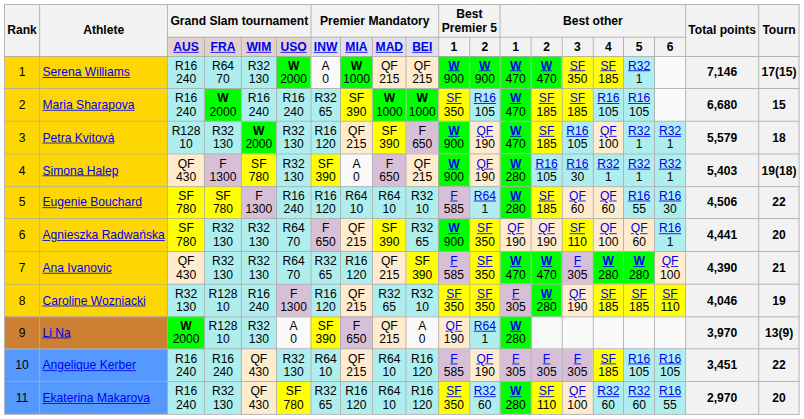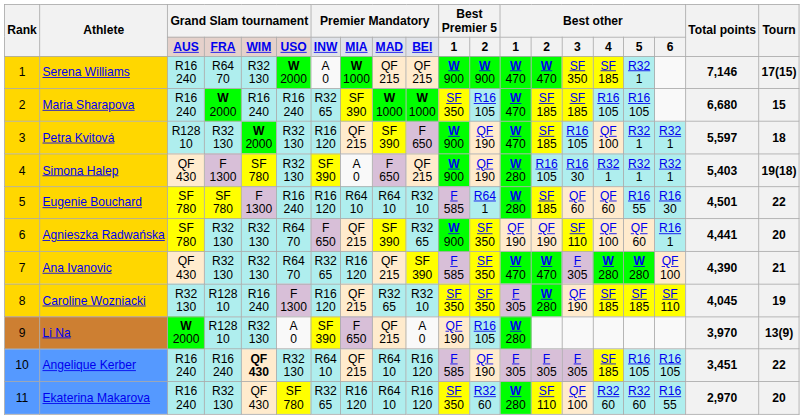 <table class=wikitable style=font-size:90%;text-align:center>
 <tr>
 <th rowspan=2>Rank</th>
 <th rowspan=2>Athlete</th>
 <th colspan=4>Grand Slam tournament</th>
 <th colspan=4>Premier Mandatory</th>
 <th colspan=2>Best Premier 5</th>
 <th colspan="6">Best other</th>
 <th rowspan=2>Total points</th>
 <th rowspan=2>Tourn</th>
 </tr>
 <tr>
 <td style="background:#e5d1cb;"><strong><a href='#'>AUS</a></strong></td>
 <td style="background:#e5d1cb;"><strong><a href='#'>FRA</a></strong></td>
 <td style="background:#e5d1cb;"><strong><a href='#'>WIM</a></strong></td>
 <td style="background:#e5d1cb;"><strong><a href='#'>USO</a></strong></td>
 <td style="background:#dfe2e9;"><strong><a href='#'>INW</a></strong></td>
 <td style="background:#dfe2e9;"><strong><a href='#'>MIA</a></strong></td>
 <td style="background:#dfe2e9;"><strong><a href='#'>MAD</a></strong></td>
 <td style="background:#dfe2e9;"><strong><a href='#'>BEI</a></strong></td>
 <th width=30>1</th>
 <th width=30>2</th>
 <th width=30>1</th>
 <th width=30>2</th>
 <th width=30>3</th>
 <th width=30>4</th>
 <th width=30>5</th>
 <th width=30>6</th>
 </tr>
 <tr>
 <td bgcolor=gold>1</td>
 <td style="text-align:left; background:gold;"> <a href='#'>Serena Williams</a></td>
 <td style="background:#afeeee;">R16<br>240</td>
 <td style="background:#afeeee;">R64<br>70</td>
 <td style="background:#afeeee;">R32<br>130</td>
 <td bgcolor=lime><strong>W</strong><br>2000</td>
 <td>A<br>0</td>
 <td bgcolor=lime><strong>W</strong><br>1000</td>
 <td style="background:#ffebcd;">QF<br>215</td>
 <td style="background:#ffebcd;">QF<br>215</td>
 <td bgcolor=lime><strong><a href='#'>W</a></strong><br>900</td>
 <td bgcolor=lime><strong><a href='#'>W</a></strong><br>900</td>
 <td bgcolor=lime><strong><a href='#'>W</a></strong><br>470</td>
 <td bgcolor=lime><strong><a href='#'>W</a></strong><br>470</td>
 <td style="background:yellow;"><a href='#'>SF</a><br>350</td>
 <td style="background:#ff0;"><a href='#'>SF</a><br>185</td>
 <td style="background:#afeeee;"><a href='#'>R32</a><br>1</td>
 <td></td>
 <th>7,146</th>
 <th>17(15)</th>
 </tr>
 <tr>
 <td bgcolor=gold>2</td>
 <td style="text-align:left; background:gold;"> <a href='#'>Maria Sharapova</a></td>
 <td style="background:#afeeee;">R16<br>240</td>
 <td bgcolor=lime><strong>W</strong><br>2000</td>
 <td style="background:#afeeee;">R16<br>240</td>
 <td style="background:#afeeee;">R16<br>240</td>
 <td style="background:#afeeee;">R32<br>65</td>
 <td style="background:yellow;">SF<br>390</td>
 <td bgcolor=lime><strong>W</strong><br>1000</td>
 <td bgcolor=lime><strong>W</strong><br>1000</td>
 <td style="background:yellow;"><a href='#'>SF</a><br>350</td>
 <td style="background:#afeeee;"><a href='#'>R16</a><br>105</td>
 <td bgcolor=lime><strong><a href='#'>W</a></strong><br>470</td>
 <td style="background:yellow;"><a href='#'>SF</a><br>185</td>
 <td style="background:yellow;"><a href='#'>SF</a><br>185</td>
 <td style="background:#afeeee;"><a href='#'>R16</a><br>105</td>
 <td style="background:#afeeee;"><a href='#'>R16</a><br>105</td>
 <td></td>
 <th>6,680</th>
 <th>15</th>
 </tr>
 <tr>
 <td bgcolor=gold>3</td>
 <td style="text-align:left; background:gold;"> <a href='#'>Petra Kvitová</a></td>
 <td style="background:#afeeee;">R128<br>10</td>
 <td style="background:#afeeee;">R32<br>130</td>
 <td bgcolor=lime><strong>W</strong><br>2000</td>
 <td style="background:#afeeee;">R32<br>130</td>
 <td style="background:#afeeee;">R16<br>120</td>
 <td style="background:#ffebcd;">QF<br>215</td>
 <td style="background:yellow;">SF<br>390</td>
 <td style="background:thistle;">F<br>650</td>
 <td bgcolor=lime><strong><a href='#'>W</a></strong><br>900</td>
 <td style="background:#ffebcd;"><a href='#'>QF</a><br>190</td>
 <td bgcolor=lime><strong><a href='#'>W</a></strong><br>470</td>
 <td style="background:yellow;"><a href='#'>SF</a><br>185</td>
 <td style="background:#afeeee;"><a href='#'>R16</a><br>105</td>
 <td style="background:#ffebcd;"><a href='#'>QF</a><br>100</td>
 <td style="background:#afeeee;"><a href='#'>R32</a><br>1</td>
 <td style="background:#afeeee;"><a href='#'>R32</a><br>1</td>
-<th>5,579</th>
+<th>5,597</th>
 <th>18</th>
 </tr>
 <tr>
 <td bgcolor=gold>4</td>
 <td style="text-align:left; background:gold;"> <a href='#'>Simona Halep</a></td>
 <td style="background:#ffebcd;">QF<br>430</td>
 <td style="background:thistle;">F<br>1300</td>
 <td style="background:yellow;">SF<br>780</td>
 <td style="background:#afeeee;">R32<br>130</td>
 <td style="background:yellow;">SF<br>390</td>
 <td>A<br>0</td>
 <td style="background:thistle;">F<br>650</td>
 <td style="background:#ffebcd;">QF<br>215</td>
 <td bgcolor=lime><strong><a href='#'>W</a></strong><br>900</td>
 <td style="background:#ffebcd;"><a href='#'>QF</a><br>190</td>
 <td bgcolor=lime><strong><a href='#'>W</a></strong><br>280</td>
 <td style="background:#afeeee;"><a href='#'>R16</a><br>105</td>
 <td style="background:#afeeee;"><a href='#'>R16</a><br>30</td>
 <td style="background:#afeeee;"><a href='#'>R32</a><br>1</td>
 <td style="background:#afeeee;"><a href='#'>R32</a><br>1</td>
 <td style="background:#afeeee;"><a href='#'>R32</a><br>1</td>
 <th>5,403</th>
 <th>19(18)</th>
 </tr>
 <tr>
 <td bgcolor=gold>5</td>
 <td style="text-align:left; background:gold;"> <a href='#'>Eugenie Bouchard</a></td>
 <td style="background:yellow;">SF<br>780</td>
 <td style="background:yellow;">SF<br>780</td>
 <td style="background:thistle;">F<br>1300</td>
 <td style="background:#afeeee;">R16<br>240</td>
 <td style="background:#afeeee;">R16<br>120</td>
 <td style="background:#afeeee;">R64<br>10</td>
 <td style="background:#afeeee;">R64<br>10</td>
 <td style="background:#afeeee;">R32<br>10</td>
 <td style="background:thistle;"><a href='#'>F</a><br>585</td>
 <td style="background:#afeeee;"><a href='#'>R64</a><br>1</td>
 <td bgcolor=lime><strong><a href='#'>W</a></strong><br>280</td>
 <td style="background:yellow;"><a href='#'>SF</a><br>185</td>
 <td style="background:#ffebcd;"><a href='#'>QF</a><br>60</td>
 <td style="background:#ffebcd;"><a href='#'>QF</a><br>60</td>
 <td style="background:#afeeee;"><a href='#'>R16</a><br>55</td>
 <td style="background:#afeeee;"><a href='#'>R16</a><br>30</td>
-<th>4,506</th>
+<th>4,501</th>
 <th>22</th>
 </tr>
 <tr>
 <td bgcolor=gold>6</td>
 <td style="text-align:left; background:gold;"> <a href='#'>Agnieszka Radwańska</a></td>
 <td style="background:#ff0;">SF<br>780</td>
 <td style="background:#afeeee;">R32<br>130</td>
 <td style="background:#afeeee;">R32<br>130</td>
 <td style="background:#afeeee;">R64<br>70</td>
 <td style="background:thistle;">F<br>650</td>
 <td style="background:#ffebcd;">QF<br>215</td>
 <td style="background:yellow;">SF<br>390</td>
 <td style="background:#afeeee;">R32<br>65</td>
 <td bgcolor=lime><strong><a href='#'>W</a></strong><br>900</td>
 <td style="background:#ff0;"><a href='#'>SF</a><br>350</td>
 <td style="background:#ffebcd;"><a href='#'>QF</a><br>190</td>
 <td style="background:#ffebcd;"><a href='#'>QF</a><br>190</td>
 <td style="background:#ff0;"><a href='#'>SF</a><br>110</td>
 <td style="background:#ffebcd;"><a href='#'>QF</a><br>100</td>
 <td style="background:#ffebcd;"><a href='#'>QF</a><br>60</td>
 <td style="background:#afeeee;"><a href='#'>R16</a><br>1</td>
 <th>4,441</th>
 <th>20</th>
 </tr>
 <tr>
 <td bgcolor=gold>7</td>
 <td style="text-align:left; background:gold;"> <a href='#'>Ana Ivanovic</a></td>
 <td style="background:#ffebcd;">QF<br>430</td>
 <td style="background:#afeeee;">R32<br>130</td>
 <td style="background:#afeeee;">R32<br>130</td>
 <td style="background:#afeeee;">R64<br>70</td>
 <td style="background:#afeeee;">R32<br>65</td>
 <td style="background:#afeeee;">R16<br>120</td>
 <td style="background:#ffebcd;">QF<br>215</td>
 <td style="background:yellow;">SF<br>390</td>
 <td style="background:thistle;"><a href='#'>F</a><br>585</td>
 <td style="background:yellow;"><a href='#'>SF</a><br>350</td>
 <td bgcolor=lime><strong><a href='#'>W</a></strong><br>470</td>
 <td bgcolor=lime><strong><a href='#'>W</a></strong><br>470</td>
 <td style="background:thistle;"><a href='#'>F</a><br>305</td>
 <td bgcolor=lime><strong><a href='#'>W</a></strong><br>280</td>
 <td bgcolor=lime><strong><a href='#'>W</a></strong><br>280</td>
 <td style="background:#ffebcd;"><a href='#'>QF</a><br>100</td>
 <th>4,390</th>
 <th>21</th>
 </tr>
 <tr>
 <td bgcolor=gold>8</td>
 <td style="text-align:left; background:gold;"> <a href='#'>Caroline Wozniacki</a></td>
 <td style="background:#afeeee;">R32<br>130</td>
 <td style="background:#afeeee;">R128<br>10</td>
 <td style="background:#afeeee;">R16<br>240</td>
 <td style="background:thistle;">F<br>1300</td>
 <td style="background:#afeeee;">R16<br>120</td>
 <td style="background:#ffebcd;">QF<br>215</td>
 <td style="background:#afeeee;">R32<br>65</td>
 <td style="background:#afeeee;">R32<br>10</td>
 <td style="background:yellow;"><a href='#'>SF</a><br>350</td>
 <td style="background:yellow;"><a href='#'>SF</a><br>350</td>
 <td style="background:thistle;"><a href='#'>F</a><br>305</td>
 <td bgcolor=lime><strong><a href='#'>W</a></strong><br>280</td>
 <td style="background:#ffebcd;"><a href='#'>QF</a><br>190</td>
 <td style="background:yellow;"><a href='#'>SF</a><br>185</td>
 <td style="background:yellow;"><a href='#'>SF</a><br>185</td>
 <td style="background:yellow;"><a href='#'>SF</a><br>110</td>
-<th>4,046</th>
+<th>4,045</th>
 <th>19</th>
 </tr>
 <tr>
 <td bgcolor=cd7f32>9</td>
 <td style="text-align:left; background:#cd7f32;"> <a href='#'>Li Na</a></td>
 <td bgcolor=lime><strong>W</strong><br>2000</td>
 <td style="background:#afeeee;">R128<br>10</td>
 <td style="background:#afeeee;">R32<br>130</td>
 <td>A<br>0</td>
 <td style="background:yellow;">SF<br>390</td>
 <td style="background:thistle;">F<br>650</td>
 <td style="background:#ffebcd;">QF<br>215</td>
 <td>A<br>0</td>
 <td style="background:#ffebcd;"><a href='#'>QF</a><br>190</td>
-<td style="background:#afeeee;"><a href='#'>R64</a><br>1</td>
+<td style="background:#afeeee;"><a href='#'>R16</a><br>105</td>
 <td bgcolor=lime><strong><a href='#'>W</a></strong><br>280</td>
 <td></td>
 <td></td>
 <td></td>
 <td></td>
 <td></td>
 <th>3,970</th>
 <th>13(9)</th>
 </tr>
 <tr>
 <td style="background:#59f;">10</td>
 <td style="text-align:left; background:#59f;"> <a href='#'>Angelique Kerber</a></td>
 <td style="background:#afeeee;">R16<br>240</td>
 <td style="background:#afeeee;">R16<br>240</td>
-<td style="background:#ffebcd;">QF<br>430</td>
+<td style="background:#ffebcd;"><strong>QF<br>430</strong></td>
 <td style="background:#afeeee;">R32<br>130</td>
 <td style="background:#afeeee;">R64<br>10</td>
 <td style="background:#ffebcd;">QF<br>215</td>
 <td style="background:#afeeee;">R64<br>10</td>
 <td style="background:#afeeee;">R16<br>120</td>
 <td style="background:thistle;"><a href='#'>F</a><br>585</td>
 <td style="background:#ffebcd;"><a href='#'>QF</a><br>190</td>
 <td style="background:thistle;"><a href='#'>F</a><br>305</td>
 <td style="background:thistle;"><a href='#'>F</a><br>305</td>
 <td style="background:thistle;"><a href='#'>F</a><br>305</td>
 <td style="background:yellow;"><a href='#'>SF</a><br>185</td>
 <td style="background:#afeeee;"><a href='#'>R16</a><br>105</td>
 <td style="background:#afeeee;"><a href='#'>R16</a><br>105</td>
 <th>3,451</th>
 <th>22</th>
 </tr>
 <tr>
 <td style="background:#59f;">11</td>
 <td style="text-align:left; background:#59f;"> <a href='#'>Ekaterina Makarova</a></td>
 <td style="background:#afeeee;">R16<br>240</td>
 <td style="background:#afeeee;">R32<br>130</td>
 <td style="background:#ffebcd;">QF<br>430</td>
 <td style="background:yellow;">SF<br>780</td>
 <td style="background:#afeeee;">R32<br>65</td>
 <td style="background:#afeeee;">R16<br>120</td>
 <td style="background:#afeeee;">R64<br>10</td>
 <td style="background:#afeeee;">R16<br>120</td>
 <td style="background:yellow;"><a href='#'>SF</a><br>350</td>
 <td style="background:#afeeee;"><a href='#'>R32</a><br>60</td>
 <td bgcolor=lime><strong><a href='#'>W</a></strong><br>280</td>
 <td style="background:yellow;"><a href='#'>SF</a><br>110</td>
 <td style="background:#ffebcd;"><a href='#'>QF</a><br>100</td>
 <td style="background:#afeeee;"><a href='#'>R32</a><br>60</td>
 <td style="background:#afeeee;"><a href='#'>R32</a><br>60</td>
 <td style="background:#afeeee;"><a href='#'>R16</a><br>55</td>
 <th>2,970</th>
 <th>20</th>
 </tr>
 </table>
